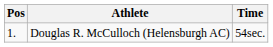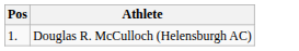 <table class="wikitable">
 <tr>
 <th>Pos</th>
 <th>Athlete</th>
-<th>Time</th>
 </tr>
 <tr>
 <td>1.</td>
 <td>Douglas R. McCulloch (Helensburgh AC)</td>
-<td>54sec.</td>
 </tr>
 </table>
